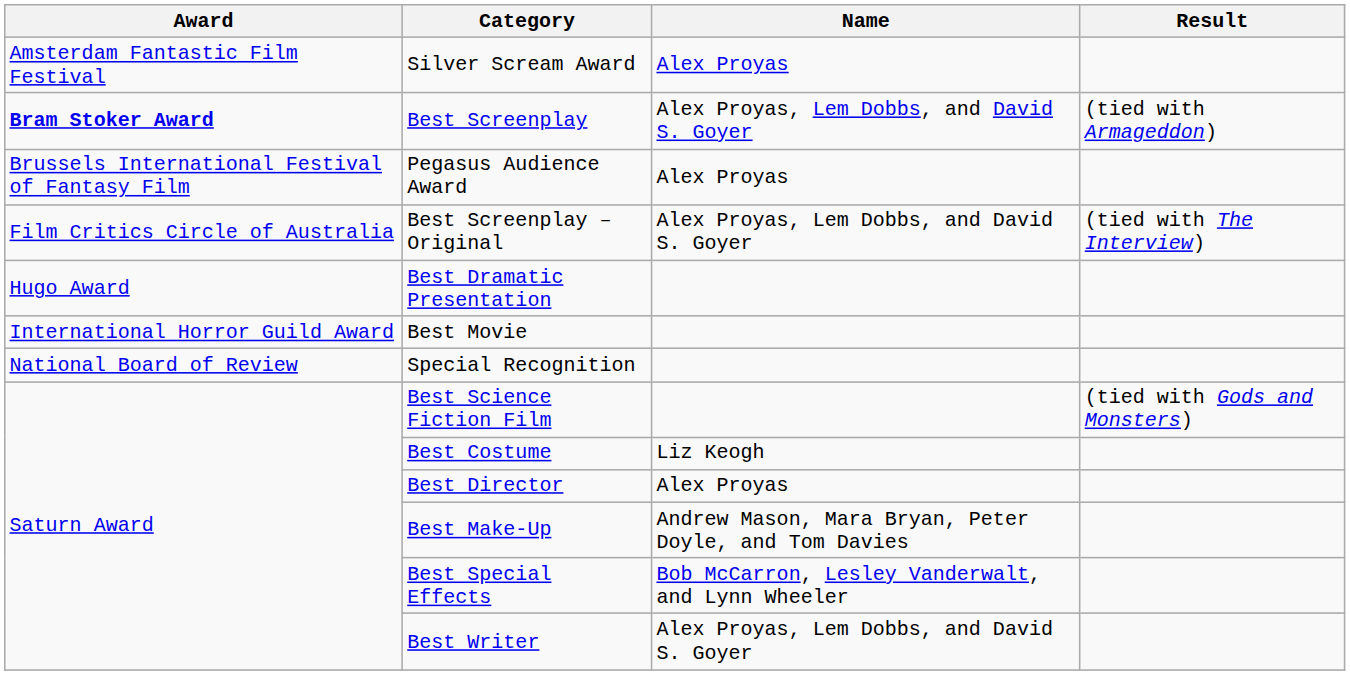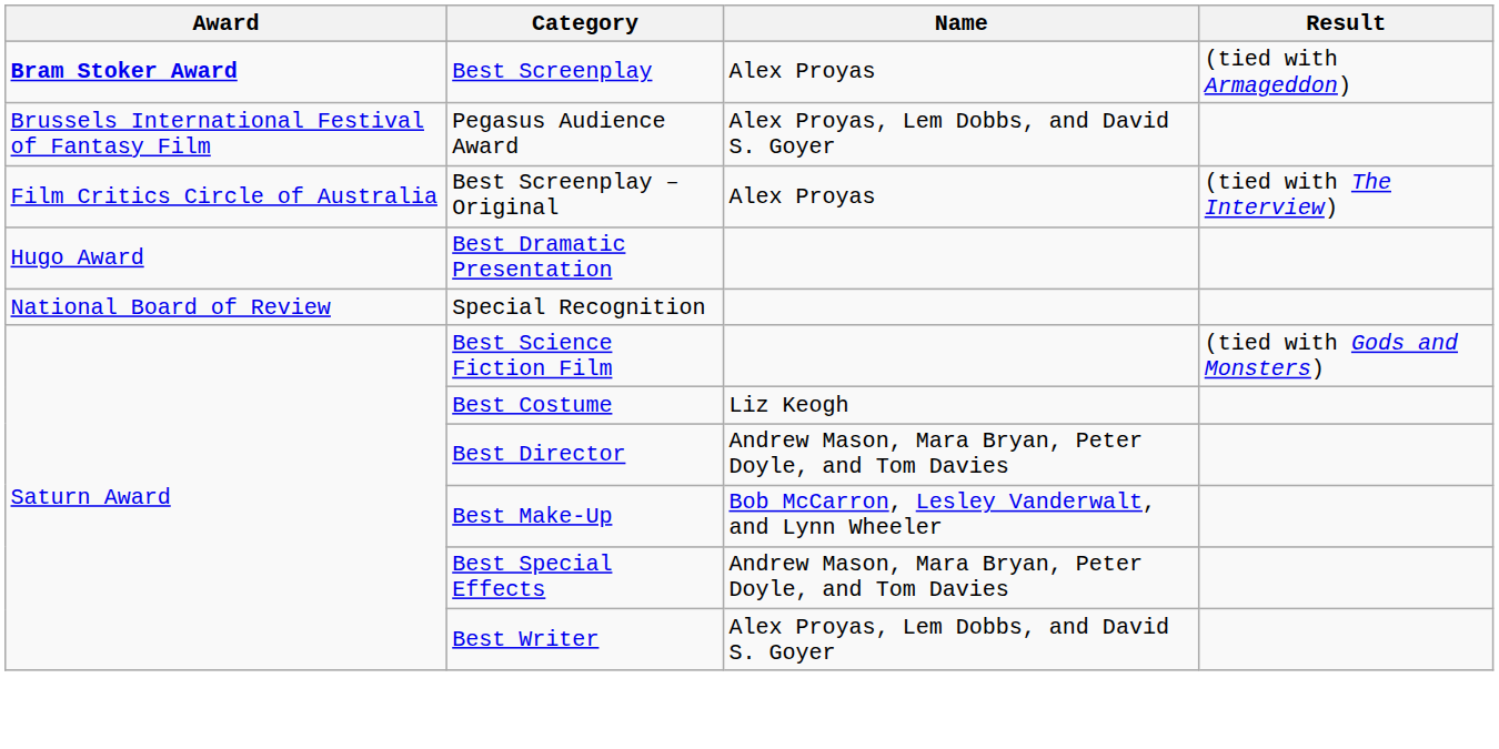 <table class="wikitable">
 <tr>
 <th>Award</th>
 <th>Category</th>
 <th>Name</th>
 <th>Result</th>
 </tr>
 <tr>
-<td><a href='#'>Amsterdam Fantastic Film Festival</a></td>
-<td>Silver Scream Award</td>
-<td><a href='#'>Alex Proyas</a></td>
-<td></td>
-</tr>
-<tr>
 <td><strong><a href='#'>Bram Stoker Award</a></strong></td>
 <td><a href='#'>Best Screenplay</a></td>
-<td>Alex Proyas, <a href='#'>Lem Dobbs</a>, and <a href='#'>David S. Goyer</a></td>
+<td>Alex Proyas</td>
 <td> (tied with <em><a href='#'>Armageddon</a></em>)</td>
 </tr>
 <tr>
 <td><a href='#'>Brussels International Festival of Fantasy Film</a></td>
 <td>Pegasus Audience Award</td>
-<td>Alex Proyas</td>
+<td>Alex Proyas, Lem Dobbs, and David S. Goyer</td>
 <td></td>
 </tr>
 <tr>
 <td><a href='#'>Film Critics Circle of Australia</a></td>
 <td>Best Screenplay – Original</td>
-<td>Alex Proyas, Lem Dobbs, and David S. Goyer</td>
+<td>Alex Proyas</td>
 <td> (tied with <em><a href='#'>The Interview</a></em>)</td>
 </tr>
 <tr>
 <td><a href='#'>Hugo Award</a></td>
 <td><a href='#'>Best Dramatic Presentation</a></td>
-<td></td>
-<td></td>
-</tr>
-<tr>
-<td><a href='#'>International Horror Guild Award</a></td>
-<td>Best Movie</td>
 <td></td>
 <td></td>
 </tr>
 <tr>
 <td><a href='#'>National Board of Review</a></td>
 <td>Special Recognition</td>
 <td></td>
 <td></td>
 </tr>
 <tr>
 <td rowspan="6"><a href='#'>Saturn Award</a></td>
 <td><a href='#'>Best Science Fiction Film</a></td>
 <td></td>
 <td> (tied with <em><a href='#'>Gods and Monsters</a></em>)</td>
 </tr>
 <tr>
 <td><a href='#'>Best Costume</a></td>
 <td>Liz Keogh</td>
 <td></td>
 </tr>
 <tr>
 <td><a href='#'>Best Director</a></td>
-<td>Alex Proyas</td>
+<td>Andrew Mason, Mara Bryan, Peter Doyle, and Tom Davies</td>
 <td></td>
 </tr>
 <tr>
 <td><a href='#'>Best Make-Up</a></td>
-<td>Andrew Mason, Mara Bryan, Peter Doyle, and Tom Davies</td>
+<td><a href='#'>Bob McCarron</a>, <a href='#'>Lesley Vanderwalt</a>, and Lynn Wheeler</td>
 <td></td>
 </tr>
 <tr>
 <td><a href='#'>Best Special Effects</a></td>
-<td><a href='#'>Bob McCarron</a>, <a href='#'>Lesley Vanderwalt</a>, and Lynn Wheeler</td>
+<td>Andrew Mason, Mara Bryan, Peter Doyle, and Tom Davies</td>
 <td></td>
 </tr>
 <tr>
 <td><a href='#'>Best Writer</a></td>
 <td>Alex Proyas, Lem Dobbs, and David S. Goyer</td>
 <td></td>
 </tr>
 </table>
